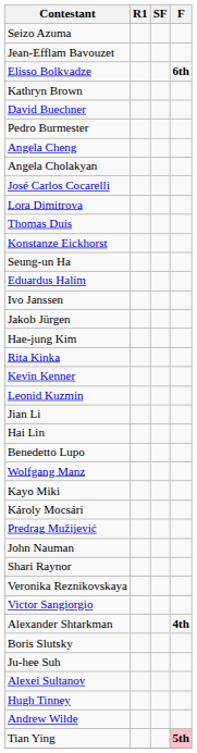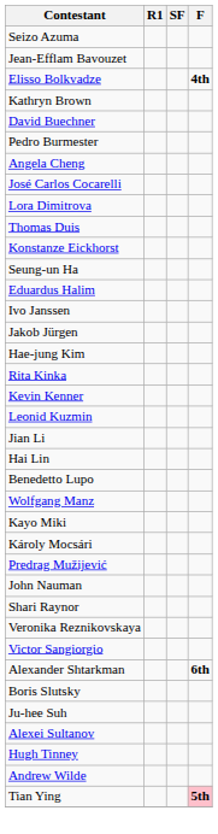 <table class="wikitable">
 <tr>
 <th>Contestant</th>
 <th>R1</th>
 <th>SF</th>
 <th>F</th>
 </tr>
 <tr>
 <td> Seizo Azuma</td>
 <td></td>
 <td></td>
 <td></td>
 </tr>
 <tr>
 <td> Jean-Efflam Bavouzet</td>
 <td></td>
 <td></td>
 <td></td>
 </tr>
 <tr>
 <td> <a href='#'>Elisso Bolkvadze</a></td>
 <td></td>
 <td></td>
-<td><strong>6th</strong></td>
+<td><strong>4th</strong></td>
 </tr>
 <tr>
 <td> Kathryn Brown</td>
 <td></td>
 <td></td>
 <td></td>
 </tr>
 <tr>
 <td> <a href='#'>David Buechner</a></td>
 <td></td>
 <td></td>
 <td></td>
 </tr>
 <tr>
 <td> Pedro Burmester</td>
 <td></td>
 <td></td>
 <td></td>
 </tr>
 <tr>
 <td> <a href='#'>Angela Cheng</a></td>
-<td></td>
-<td></td>
-<td></td>
-</tr>
-<tr>
-<td> Angela Cholakyan</td>
 <td></td>
 <td></td>
 <td></td>
 </tr>
 <tr>
 <td> <a href='#'>José Carlos Cocarelli</a></td>
 <td></td>
 <td></td>
 <td></td>
 </tr>
 <tr>
 <td> <a href='#'>Lora Dimitrova</a></td>
 <td></td>
 <td></td>
 <td></td>
 </tr>
 <tr>
 <td> <a href='#'>Thomas Duis</a></td>
 <td></td>
 <td></td>
 <td></td>
 </tr>
 <tr>
 <td> <a href='#'>Konstanze Eickhorst</a></td>
 <td></td>
 <td></td>
 <td></td>
 </tr>
 <tr>
 <td> Seung-un Ha</td>
 <td></td>
 <td></td>
 <td></td>
 </tr>
 <tr>
 <td> <a href='#'>Eduardus Halim</a></td>
 <td></td>
 <td></td>
 <td></td>
 </tr>
 <tr>
 <td> Ivo Janssen</td>
 <td></td>
 <td></td>
 <td></td>
 </tr>
 <tr>
 <td> Jakob Jürgen</td>
 <td></td>
 <td></td>
 <td></td>
 </tr>
 <tr>
 <td> Hae-jung Kim</td>
 <td></td>
 <td></td>
 <td></td>
 </tr>
 <tr>
 <td> <a href='#'>Rita Kinka</a></td>
 <td></td>
 <td></td>
 <td></td>
 </tr>
 <tr>
 <td> <a href='#'>Kevin Kenner</a></td>
 <td></td>
 <td></td>
 <td></td>
 </tr>
 <tr>
 <td> <a href='#'>Leonid Kuzmin</a></td>
 <td></td>
 <td></td>
 <td></td>
 </tr>
 <tr>
 <td> Jian Li</td>
 <td></td>
 <td></td>
 <td></td>
 </tr>
 <tr>
 <td> Hai Lin</td>
 <td></td>
 <td></td>
 <td></td>
 </tr>
 <tr>
 <td> Benedetto Lupo</td>
 <td></td>
 <td></td>
 <td></td>
 </tr>
 <tr>
 <td> <a href='#'>Wolfgang Manz</a></td>
 <td></td>
 <td></td>
 <td></td>
 </tr>
 <tr>
 <td> Kayo Miki</td>
 <td></td>
 <td></td>
 <td></td>
 </tr>
 <tr>
 <td> Károly Mocsári</td>
 <td></td>
 <td></td>
 <td></td>
 </tr>
 <tr>
 <td> <a href='#'>Predrag Mužijević</a></td>
 <td></td>
 <td></td>
 <td></td>
 </tr>
 <tr>
 <td> John Nauman</td>
 <td></td>
 <td></td>
 <td></td>
 </tr>
 <tr>
 <td> Shari Raynor</td>
 <td></td>
 <td></td>
 <td></td>
 </tr>
 <tr>
 <td> Veronika Reznikovskaya</td>
 <td></td>
 <td></td>
 <td></td>
 </tr>
 <tr>
 <td> <a href='#'>Victor Sangiorgio</a></td>
 <td></td>
 <td></td>
 <td></td>
 </tr>
 <tr>
 <td> Alexander Shtarkman</td>
 <td></td>
 <td></td>
-<td><strong>4th</strong></td>
+<td><strong>6th</strong></td>
 </tr>
 <tr>
 <td> Boris Slutsky</td>
 <td></td>
 <td></td>
 <td></td>
 </tr>
 <tr>
 <td> Ju-hee Suh</td>
 <td></td>
 <td></td>
 <td></td>
 </tr>
 <tr>
 <td> <a href='#'>Alexei Sultanov</a></td>
 <td></td>
 <td></td>
 <td></td>
 </tr>
 <tr>
 <td> <a href='#'>Hugh Tinney</a></td>
 <td></td>
 <td></td>
 <td></td>
 </tr>
 <tr>
 <td> <a href='#'>Andrew Wilde</a></td>
 <td></td>
 <td></td>
 <td></td>
 </tr>
 <tr>
 <td> Tian Ying</td>
 <td></td>
 <td></td>
 <td style="background: pink;"><strong>5th</strong></td>
 </tr>
 <tr>
 </tr>
 </table>
